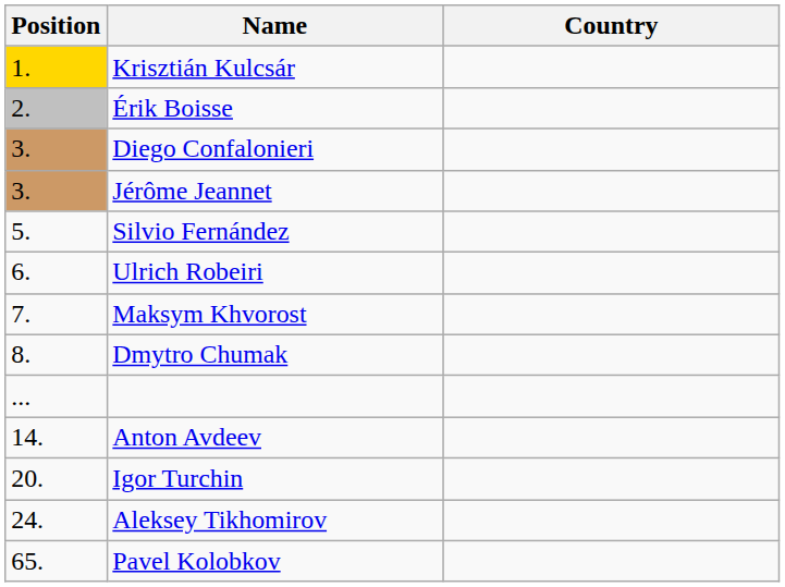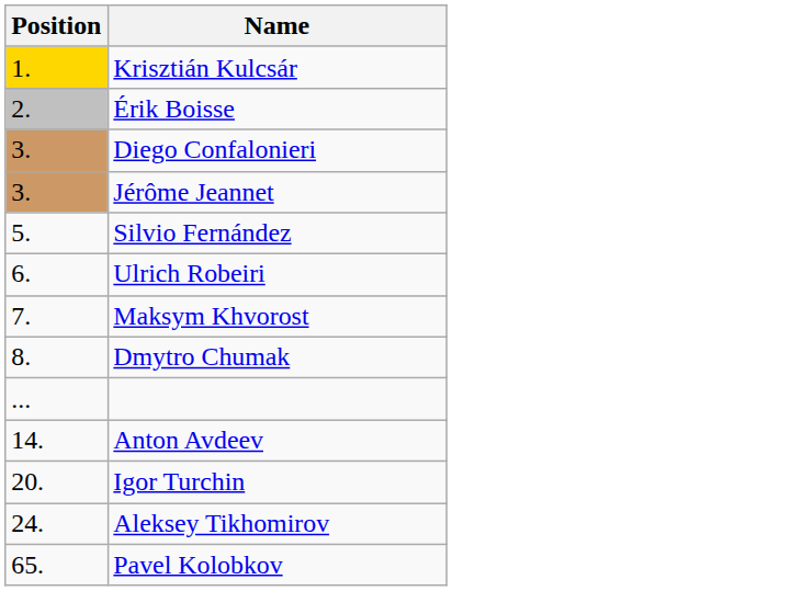 <table class="wikitable">
 <tr>
 <th width="10">Position</th>
 <th width="200">Name</th>
-<th width="200">Country</th>
 </tr>
 <tr>
 <td bgcolor="gold">1.</td>
 <td><a href='#'>Krisztián Kulcsár</a></td>
-<td></td>
 </tr>
 <tr>
 <td bgcolor="silver">2.</td>
 <td><a href='#'>Érik Boisse</a></td>
-<td></td>
 </tr>
 <tr>
 <td bgcolor="#CC9966">3.</td>
 <td><a href='#'>Diego Confalonieri</a></td>
-<td></td>
 </tr>
 <tr>
 <td bgcolor="#CC9966">3.</td>
 <td><a href='#'>Jérôme Jeannet</a></td>
-<td></td>
 </tr>
 <tr>
 <td>5.</td>
 <td><a href='#'>Silvio Fernández</a></td>
-<td></td>
 </tr>
 <tr>
 <td>6.</td>
 <td><a href='#'>Ulrich Robeiri</a></td>
-<td></td>
 </tr>
 <tr>
 <td>7.</td>
 <td><a href='#'>Maksym Khvorost</a></td>
-<td></td>
 </tr>
 <tr>
 <td>8.</td>
 <td><a href='#'>Dmytro Chumak</a></td>
-<td></td>
 </tr>
 <tr>
 <td>...</td>
-<td></td>
 <td></td>
 </tr>
 <tr>
 <td>14.</td>
 <td><a href='#'>Anton Avdeev</a></td>
-<td></td>
 </tr>
 <tr>
 <td>20.</td>
 <td><a href='#'>Igor Turchin</a></td>
-<td></td>
 </tr>
 <tr>
 <td>24.</td>
 <td><a href='#'>Aleksey Tikhomirov</a></td>
-<td></td>
 </tr>
 <tr>
 <td>65.</td>
 <td><a href='#'>Pavel Kolobkov</a></td>
-<td></td>
 </tr>
 </table>
